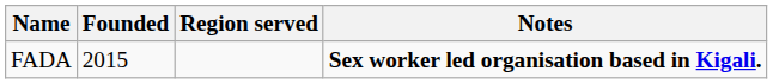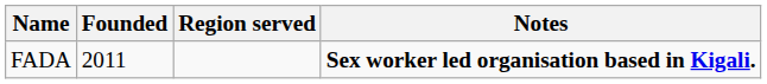 <table class="wikitable sortable">
 <tr>
 <th>Name</th>
 <th>Founded</th>
 <th>Region served</th>
 <th>Notes</th>
 </tr>
 <tr>
 <td>FADA</td>
-<td>2015</td>
+<td>2011</td>
 <td></td>
 <td><strong>Sex worker led organisation based in <a href='#'>Kigali</a>.</strong></td>
 </tr>
 </table>
